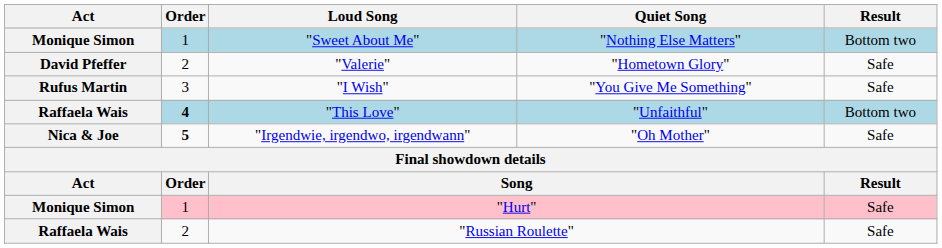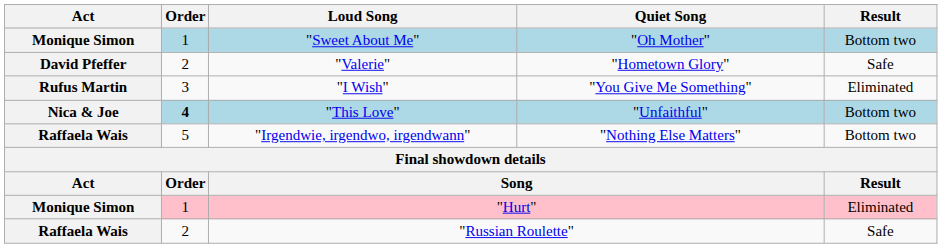 <table class="wikitable plainrowheaders" style="text-align:center;">
 <tr>
 <th scope="col" style="width:10em;">Act</th>
 <th scope="col">Order</th>
 <th scope="col" style="width:20em;">Loud Song</th>
 <th scope="col" style="width:20em;">Quiet Song</th>
 <th scope="col" style="width:7em;">Result</th>
 </tr>
 <tr style="background:lightblue;">
 <th scope="row">Monique Simon</th>
 <td>1</td>
 <td>"<a href='#'>Sweet About Me</a>"</td>
-<td>"<a href='#'>Nothing Else Matters</a>"</td>
+<td>"<a href='#'>Oh Mother</a>"</td>
 <td>Bottom two</td>
 </tr>
 <tr>
 <th scope="row">David Pfeffer</th>
 <td>2</td>
 <td>"<a href='#'>Valerie</a>"</td>
 <td>"<a href='#'>Hometown Glory</a>"</td>
 <td>Safe</td>
 </tr>
 <tr>
 <th scope="row">Rufus Martin</th>
 <td>3</td>
 <td>"<a href='#'>I Wish</a>"</td>
 <td>"<a href='#'>You Give Me Something</a>"</td>
-<td>Safe</td>
+<td>Eliminated</td>
 </tr>
 <tr style="background:lightblue;">
-<th scope="row">Raffaela Wais</th>
+<th scope="row">Nica & Joe</th>
 <td><strong>4</strong></td>
 <td>"<a href='#'>This Love</a>"</td>
 <td>"<a href='#'>Unfaithful</a>"</td>
 <td>Bottom two</td>
 </tr>
 <tr>
-<th scope="row">Nica & Joe</th>
-<td><strong>5</strong></td>
+<th scope="row">Raffaela Wais</th>
+<td>5</td>
 <td>"<a href='#'>Irgendwie, irgendwo, irgendwann</a>"</td>
-<td>"<a href='#'>Oh Mother</a>"</td>
-<td>Safe</td>
+<td>"<a href='#'>Nothing Else Matters</a>"</td>
+<td>Bottom two</td>
 </tr>
 <tr>
 <th colspan=5>Final showdown details</th>
 </tr>
 <tr>
 <th scope="col"style="width:10em;">Act</th>
 <th scope="col">Order</th>
 <th scope="col" style="width:16em;" colspan=2>Song</th>
 <th scope="col" style="width:6em;">Result</th>
 </tr>
 <tr style="background:pink;">
 <th scope="row">Monique Simon</th>
 <td>1</td>
 <td colspan=2>"<a href='#'>Hurt</a>"</td>
-<td>Safe</td>
+<td>Eliminated</td>
 </tr>
 <tr>
 <th scope="row">Raffaela Wais</th>
 <td>2</td>
 <td colspan=2>"<a href='#'>Russian Roulette</a>"</td>
 <td>Safe</td>
 </tr>
 </table>
